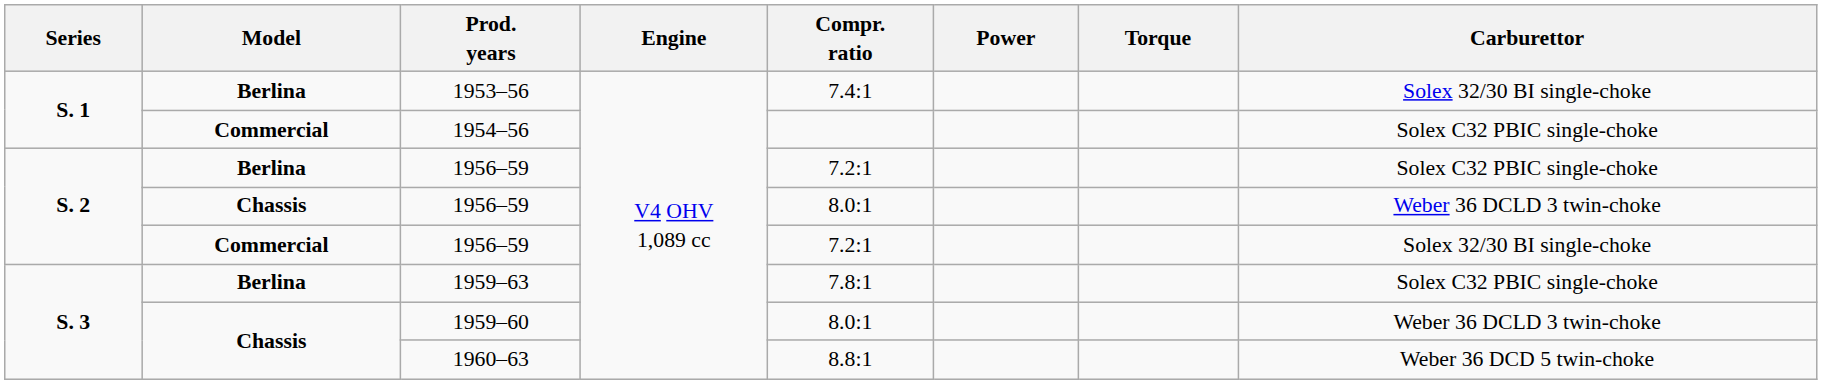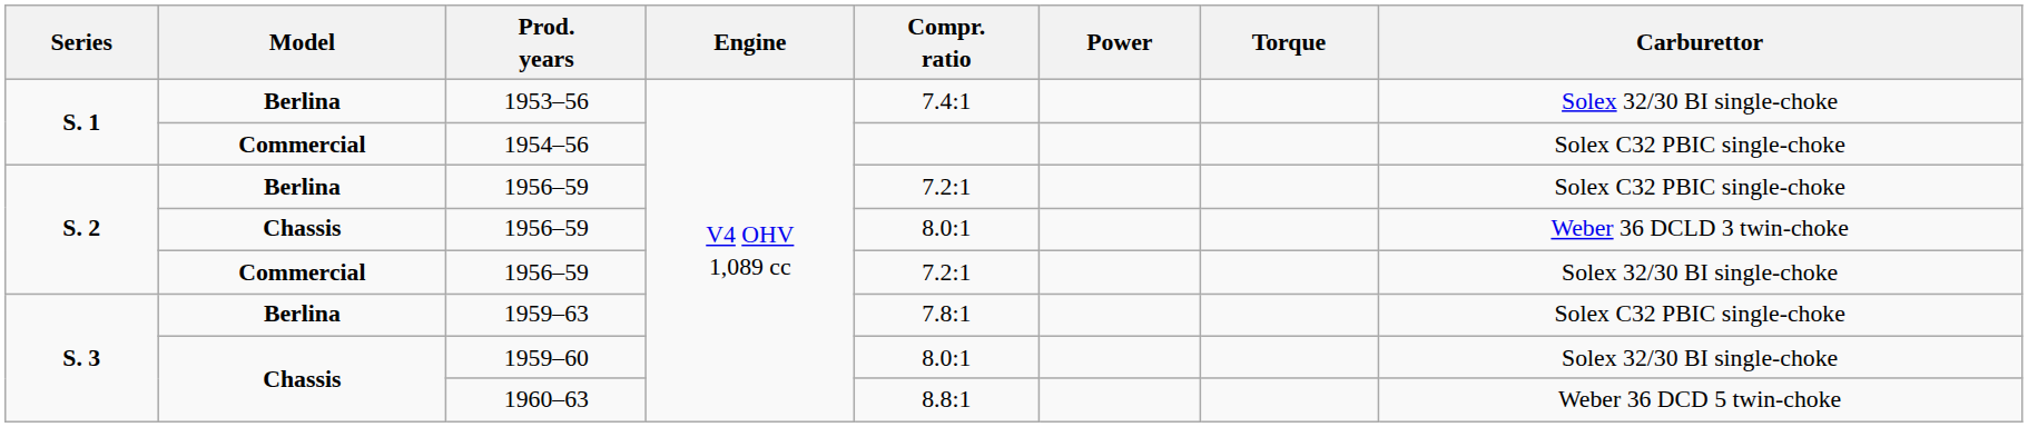 <table class="wikitable" style="font-size:90%; line-height:1.3em; text-align:center;" width=95%>
 <tr>
 <th>Series</th>
 <th>Model</th>
 <th>Prod.<br>years</th>
 <th>Engine</th>
 <th>Compr.<br>ratio</th>
 <th>Power</th>
 <th>Torque</th>
 <th>Carburettor</th>
 </tr>
 <tr>
 <td rowspan=2><strong>S. 1</strong></td>
 <td><strong>Berlina</strong></td>
 <td>1953–56</td>
 <td rowspan=8><a href='#'>V4</a> <a href='#'>OHV</a><br>1,089 cc</td>
 <td>7.4:1</td>
 <td></td>
 <td> </td>
 <td><a href='#'>Solex</a> 32/30 BI single-choke</td>
 </tr>
 <tr>
 <td><strong>Commercial</strong></td>
 <td>1954–56</td>
 <td></td>
 <td></td>
 <td></td>
 <td>Solex C32 PBIC single-choke</td>
 </tr>
 <tr>
 <td rowspan=3><strong>S. 2</strong></td>
 <td><strong>Berlina</strong></td>
 <td>1956–59</td>
 <td>7.2:1</td>
 <td></td>
 <td> </td>
 <td>Solex C32 PBIC single-choke</td>
 </tr>
 <tr>
 <td><strong>Chassis</strong></td>
 <td>1956–59</td>
 <td>8.0:1</td>
 <td></td>
 <td> </td>
 <td><a href='#'>Weber</a> 36 DCLD 3 twin-choke</td>
 </tr>
 <tr>
 <td><strong>Commercial</strong></td>
 <td>1956–59</td>
 <td>7.2:1</td>
 <td> </td>
 <td> </td>
 <td>Solex 32/30 BI single-choke</td>
 </tr>
 <tr>
 <td rowspan=3><strong>S. 3</strong></td>
 <td><strong>Berlina</strong></td>
 <td>1959–63</td>
 <td>7.8:1</td>
 <td> </td>
 <td> </td>
 <td>Solex C32 PBIC single-choke</td>
 </tr>
 <tr>
 <td rowspan=2><strong>Chassis</strong></td>
 <td>1959–60</td>
 <td>8.0:1</td>
 <td> </td>
 <td> </td>
-<td>Weber 36 DCLD 3 twin-choke</td>
+<td>Solex 32/30 BI single-choke</td>
 </tr>
 <tr>
 <td>1960–63</td>
 <td>8.8:1</td>
 <td> </td>
 <td> </td>
 <td>Weber 36 DCD 5 twin-choke</td>
 </tr>
 </table>
